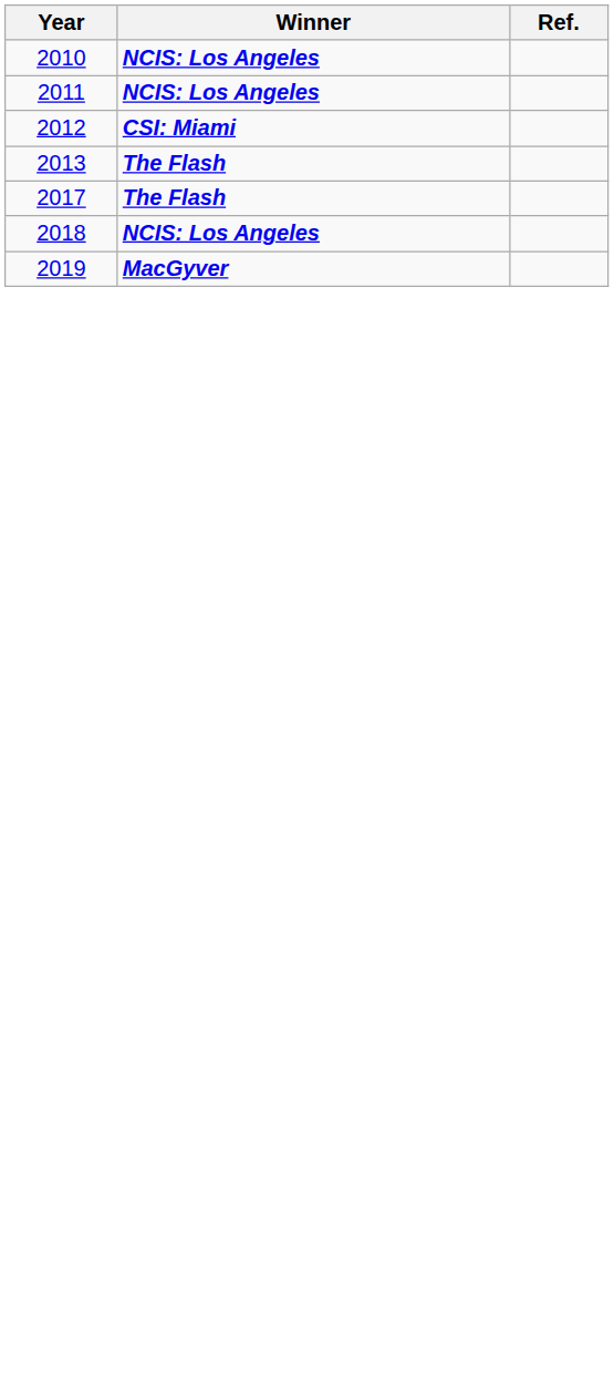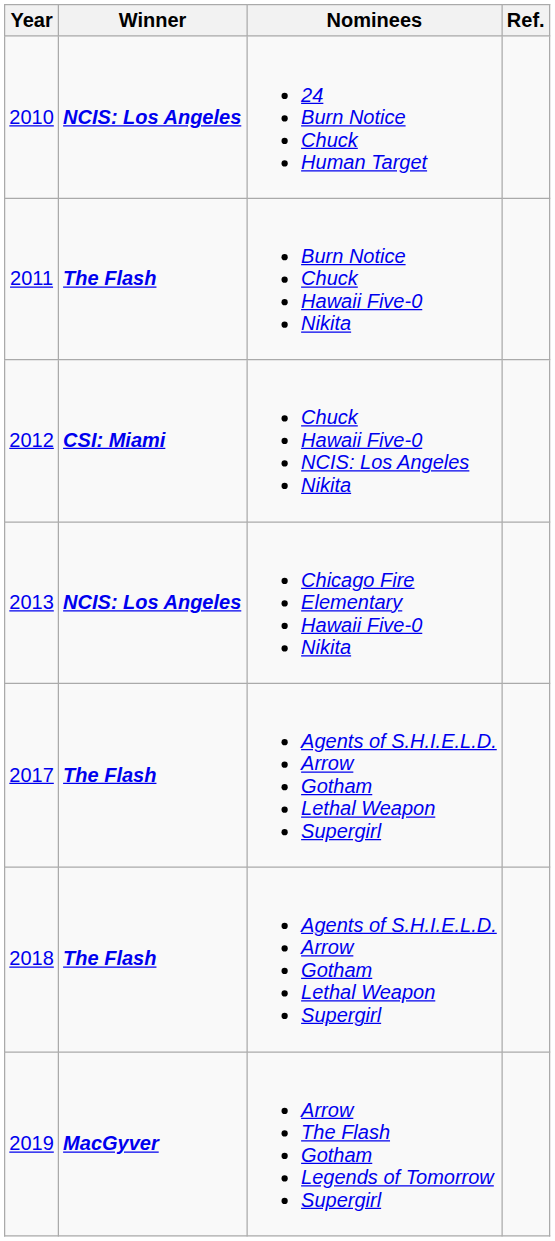 <table class="wikitable" width=70%>
 <tr>
 <th>Year</th>
 <th>Winner</th>
+<th>Nominees</th>
 <th>Ref.</th>
 </tr>
 <tr>
 <td align="center"><a href='#'>2010</a></td>
 <td><strong><em><a href='#'>NCIS: Los Angeles</a></em></strong></td>
+<td><br><ul><li><em><a href='#'>24</a></em></li><li><em><a href='#'>Burn Notice</a></em></li><li><em><a href='#'>Chuck</a></em></li><li><em><a href='#'>Human Target</a></em></li></ul></td>
 <td align="center"></td>
 </tr>
 <tr>
 <td align="center"><a href='#'>2011</a></td>
-<td><strong><em><a href='#'>NCIS: Los Angeles</a></em></strong></td>
+<td><strong><em><a href='#'>The Flash</a></em></strong></td>
+<td><br><ul><li><em><a href='#'>Burn Notice</a></em></li><li><em><a href='#'>Chuck</a></em></li><li><em><a href='#'>Hawaii Five-0</a></em></li><li><em><a href='#'>Nikita</a></em></li></ul></td>
 <td align="center"></td>
 </tr>
 <tr>
 <td align="center"><a href='#'>2012</a></td>
 <td><strong><em><a href='#'>CSI: Miami</a></em></strong></td>
+<td><br><ul><li><em><a href='#'>Chuck</a></em></li><li><em><a href='#'>Hawaii Five-0</a></em></li><li><em><a href='#'>NCIS: Los Angeles</a></em></li><li><em><a href='#'>Nikita</a></em></li></ul></td>
 <td align="center"></td>
 </tr>
 <tr>
 <td align="center"><a href='#'>2013</a></td>
-<td><strong><em><a href='#'>The Flash</a></em></strong></td>
+<td><strong><em><a href='#'>NCIS: Los Angeles</a></em></strong></td>
+<td><br><ul><li><em><a href='#'>Chicago Fire</a></em></li><li><em><a href='#'>Elementary</a></em></li><li><em><a href='#'>Hawaii Five-0</a></em></li><li><em><a href='#'>Nikita</a></em></li></ul></td>
 <td align="center"></td>
 </tr>
 <tr>
 <td align="center"><a href='#'>2017</a></td>
 <td><strong><em><a href='#'>The Flash</a></em></strong></td>
+<td><br><ul><li><em><a href='#'>Agents of S.H.I.E.L.D.</a></em></li><li><em><a href='#'>Arrow</a></em></li><li><em><a href='#'>Gotham</a></em></li><li><em><a href='#'>Lethal Weapon</a></em></li><li><em><a href='#'>Supergirl</a></em></li></ul></td>
 <td align="center"></td>
 </tr>
 <tr>
 <td align="center"><a href='#'>2018</a></td>
-<td><strong><em><a href='#'>NCIS: Los Angeles</a></em></strong></td>
+<td><strong><em><a href='#'>The Flash</a></em></strong></td>
+<td><br><ul><li><em><a href='#'>Agents of S.H.I.E.L.D.</a></em></li><li><em><a href='#'>Arrow</a></em></li><li><em><a href='#'>Gotham</a></em></li><li><em><a href='#'>Lethal Weapon</a></em></li><li><em><a href='#'>Supergirl</a></em></li></ul></td>
 <td align="center"></td>
 </tr>
 <tr>
 <td align="center"><a href='#'>2019</a></td>
 <td><strong><em><a href='#'>MacGyver</a></em></strong></td>
+<td><br><ul><li><em><a href='#'>Arrow</a></em></li><li><em><a href='#'>The Flash</a></em></li><li><em><a href='#'>Gotham</a></em></li><li><em><a href='#'>Legends of Tomorrow</a></em></li><li><em><a href='#'>Supergirl</a></em></li></ul></td>
 <td align="center"></td>
 </tr>
 </table>
